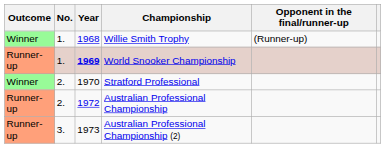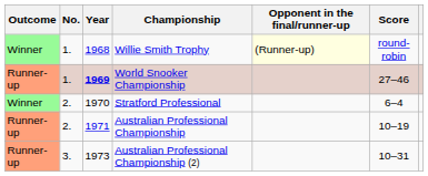 <table class="wikitable">
 <tr>
 <th>Outcome</th>
 <th>No.</th>
 <th>Year</th>
 <th>Championship</th>
 <th>Opponent in the final/runner-up</th>
+<th>Score</th>
 <th></th>
 </tr>
 <tr>
 <td style="background:#98FB98">Winner</td>
 <td>1.</td>
 <td><a href='#'>1968</a></td>
 <td><a href='#'>Willie Smith Trophy</a></td>
-<td> (Runner-up)</td>
+<td style="background: lightyellow;"> (Runner-up)</td>
+<td align="center"><a href='#'>round-robin</a></td>
 <td></td>
 </tr>
 <tr bgcolor="#e5d1cb">
 <td style="background:#ffa07a;">Runner-up</td>
 <td>1.</td>
 <td><strong><a href='#'>1969</a></strong></td>
 <td><a href='#'>World Snooker Championship</a></td>
 <td></td>
+<td align="center">27–46</td>
 <td></td>
 </tr>
 <tr>
 <td style="background:#98FB98">Winner</td>
 <td>2.</td>
 <td>1970</td>
 <td><a href='#'>Stratford Professional</a></td>
 <td></td>
+<td align="center">6–4</td>
 <td></td>
 </tr>
 <tr>
 <td style="background:#ffa07a;">Runner-up</td>
 <td>2.</td>
-<td><a href='#'>1972</a></td>
+<td><a href='#'>1971</a></td>
 <td><a href='#'>Australian Professional Championship</a></td>
 <td></td>
+<td align="center">10–19</td>
 <td></td>
 </tr>
 <tr>
 <td style="background:#ffa07a;">Runner-up</td>
 <td>3.</td>
 <td>1973</td>
 <td><a href='#'>Australian Professional Championship</a> <small>(2)</small></td>
 <td></td>
+<td align="center">10–31</td>
 <td></td>
 </tr>
 </table>
